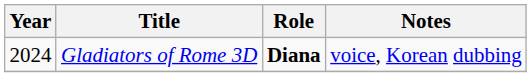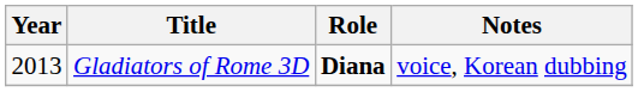 <table class="wikitable">
 <tr>
 <th>Year</th>
 <th>Title</th>
 <th>Role</th>
 <th>Notes</th>
 </tr>
 <tr>
-<td>2024</td>
+<td>2013</td>
 <td><em><a href='#'>Gladiators of Rome 3D</a></em></td>
 <td><strong>Diana</strong></td>
 <td><a href='#'>voice</a>, <a href='#'>Korean</a> <a href='#'>dubbing</a></td>
 </tr>
 <tr>
 </tr>
 </table>
